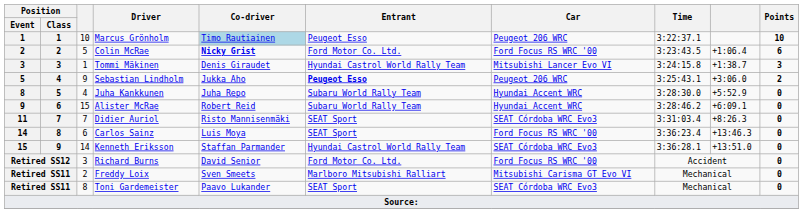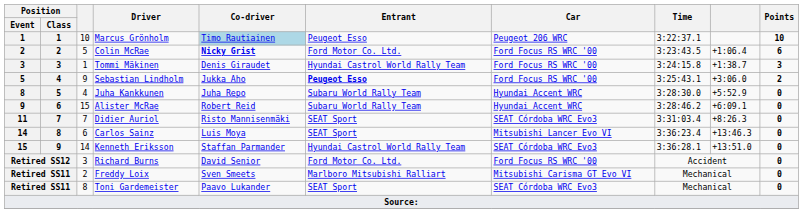 <table class="wikitable" width=85% style="font-size: 85%;">
 <tr>
 <th colspan="2">Position</th>
 <th rowspan="2"></th>
 <th rowspan="2">Driver</th>
 <th rowspan="2">Co-driver</th>
 <th rowspan="2">Entrant</th>
 <th rowspan="2">Car</th>
 <th rowspan="2">Time</th>
 <th rowspan="2"></th>
 <th rowspan="2">Points</th>
 </tr>
 <tr>
 <th>Event</th>
 <th>Class</th>
 </tr>
 <tr>
 <th>1</th>
 <th>1</th>
 <td align="center">10</td>
 <td> <a href='#'>Marcus Grönholm</a></td>
 <td style="background: lightblue;"> <a href='#'>Timo Rautiainen</a></td>
 <td> <a href='#'>Peugeot Esso</a></td>
 <td><a href='#'>Peugeot 206 WRC</a></td>
 <td>3:22:37.1</td>
 <td></td>
 <td align="center"><strong>10</strong></td>
 </tr>
 <tr>
 <th>2</th>
 <th>2</th>
 <td align="center">5</td>
 <td> <a href='#'>Colin McRae</a></td>
 <td><strong> <a href='#'>Nicky Grist</a></strong></td>
 <td> <a href='#'>Ford Motor Co. Ltd.</a></td>
 <td><a href='#'>Ford Focus RS WRC '00</a></td>
 <td>3:23:43.5</td>
 <td>+1:06.4</td>
 <td align="center"><strong>6</strong></td>
 </tr>
 <tr>
 <th>3</th>
 <th>3</th>
 <td align="center">1</td>
 <td> <a href='#'>Tommi Mäkinen</a></td>
 <td> <a href='#'>Denis Giraudet</a></td>
 <td> <a href='#'>Hyundai Castrol World Rally Team</a></td>
-<td><a href='#'>Mitsubishi Lancer Evo VI</a></td>
+<td><a href='#'>Ford Focus RS WRC '00</a></td>
 <td>3:24:15.8</td>
 <td>+1:38.7</td>
 <td align="center"><strong>3</strong></td>
 </tr>
 <tr>
 <th>5</th>
 <th>4</th>
 <td align="center">9</td>
 <td> <a href='#'>Sebastian Lindholm</a></td>
 <td> <a href='#'>Jukka Aho</a></td>
 <td><strong> <a href='#'>Peugeot Esso</a></strong></td>
-<td><a href='#'>Peugeot 206 WRC</a></td>
+<td><a href='#'>Ford Focus RS WRC '00</a></td>
 <td>3:25:43.1</td>
 <td>+3:06.0</td>
 <td align="center"><strong>2</strong></td>
 </tr>
 <tr>
 <th>8</th>
 <th>5</th>
 <td align="center">4</td>
 <td> <a href='#'>Juha Kankkunen</a></td>
 <td> <a href='#'>Juha Repo</a></td>
 <td> <a href='#'>Subaru World Rally Team</a></td>
 <td><a href='#'>Hyundai Accent WRC</a></td>
 <td>3:28:30.0</td>
 <td>+5:52.9</td>
 <td align="center"><strong>0</strong></td>
 </tr>
 <tr>
 <th>9</th>
 <th>6</th>
 <td align="center">15</td>
 <td> <a href='#'>Alister McRae</a></td>
 <td> <a href='#'>Robert Reid</a></td>
 <td> <a href='#'>Subaru World Rally Team</a></td>
 <td><a href='#'>Hyundai Accent WRC</a></td>
 <td>3:28:46.2</td>
 <td>+6:09.1</td>
 <td align="center"><strong>0</strong></td>
 </tr>
 <tr>
 <th>11</th>
 <th>7</th>
 <td align="center">7</td>
 <td> <a href='#'>Didier Auriol</a></td>
 <td> <a href='#'>Risto Mannisenmäki</a></td>
 <td> <a href='#'>SEAT Sport</a></td>
 <td><a href='#'>SEAT Córdoba WRC Evo3</a></td>
 <td>3:31:03.4</td>
 <td>+8:26.3</td>
 <td align="center"><strong>0</strong></td>
 </tr>
 <tr>
 <th>14</th>
 <th>8</th>
 <td align="center">6</td>
 <td> <a href='#'>Carlos Sainz</a></td>
 <td> <a href='#'>Luis Moya</a></td>
 <td> <a href='#'>SEAT Sport</a></td>
-<td><a href='#'>Ford Focus RS WRC '00</a></td>
+<td><a href='#'>Mitsubishi Lancer Evo VI</a></td>
 <td>3:36:23.4</td>
 <td>+13:46.3</td>
 <td align="center"><strong>0</strong></td>
 </tr>
 <tr>
 <th>15</th>
 <th>9</th>
 <td align="center">14</td>
 <td> <a href='#'>Kenneth Eriksson</a></td>
 <td> <a href='#'>Staffan Parmander</a></td>
 <td> <a href='#'>Hyundai Castrol World Rally Team</a></td>
 <td><a href='#'>SEAT Córdoba WRC Evo3</a></td>
 <td>3:36:28.1</td>
 <td>+13:51.0</td>
 <td align="center"><strong>0</strong></td>
 </tr>
 <tr>
 <th colspan="2">Retired SS12</th>
 <td align="center">3</td>
 <td> <a href='#'>Richard Burns</a></td>
 <td> <a href='#'>David Senior</a></td>
 <td> <a href='#'>Ford Motor Co. Ltd.</a></td>
 <td><a href='#'>Ford Focus RS WRC '00</a></td>
 <td align="center" colspan="2">Accident</td>
 <td align="center"><strong>0</strong></td>
 </tr>
 <tr>
 <th colspan="2">Retired SS11</th>
 <td align="center">2</td>
 <td> <a href='#'>Freddy Loix</a></td>
 <td> <a href='#'>Sven Smeets</a></td>
 <td> <a href='#'>Marlboro Mitsubishi Ralliart</a></td>
 <td><a href='#'>Mitsubishi Carisma GT Evo VI</a></td>
 <td align="center" colspan="2">Mechanical</td>
 <td align="center"><strong>0</strong></td>
 </tr>
 <tr>
 <th colspan="2">Retired SS11</th>
 <td align="center">8</td>
 <td> <a href='#'>Toni Gardemeister</a></td>
 <td> <a href='#'>Paavo Lukander</a></td>
 <td> <a href='#'>SEAT Sport</a></td>
 <td><a href='#'>SEAT Córdoba WRC Evo3</a></td>
 <td align="center" colspan="2">Mechanical</td>
 <td align="center"><strong>0</strong></td>
 </tr>
 <tr>
 <td style="background-color:#EAECF0; text-align:center" colspan="10"><strong>Source:</strong></td>
 </tr>
 <tr>
 </tr>
 </table>
